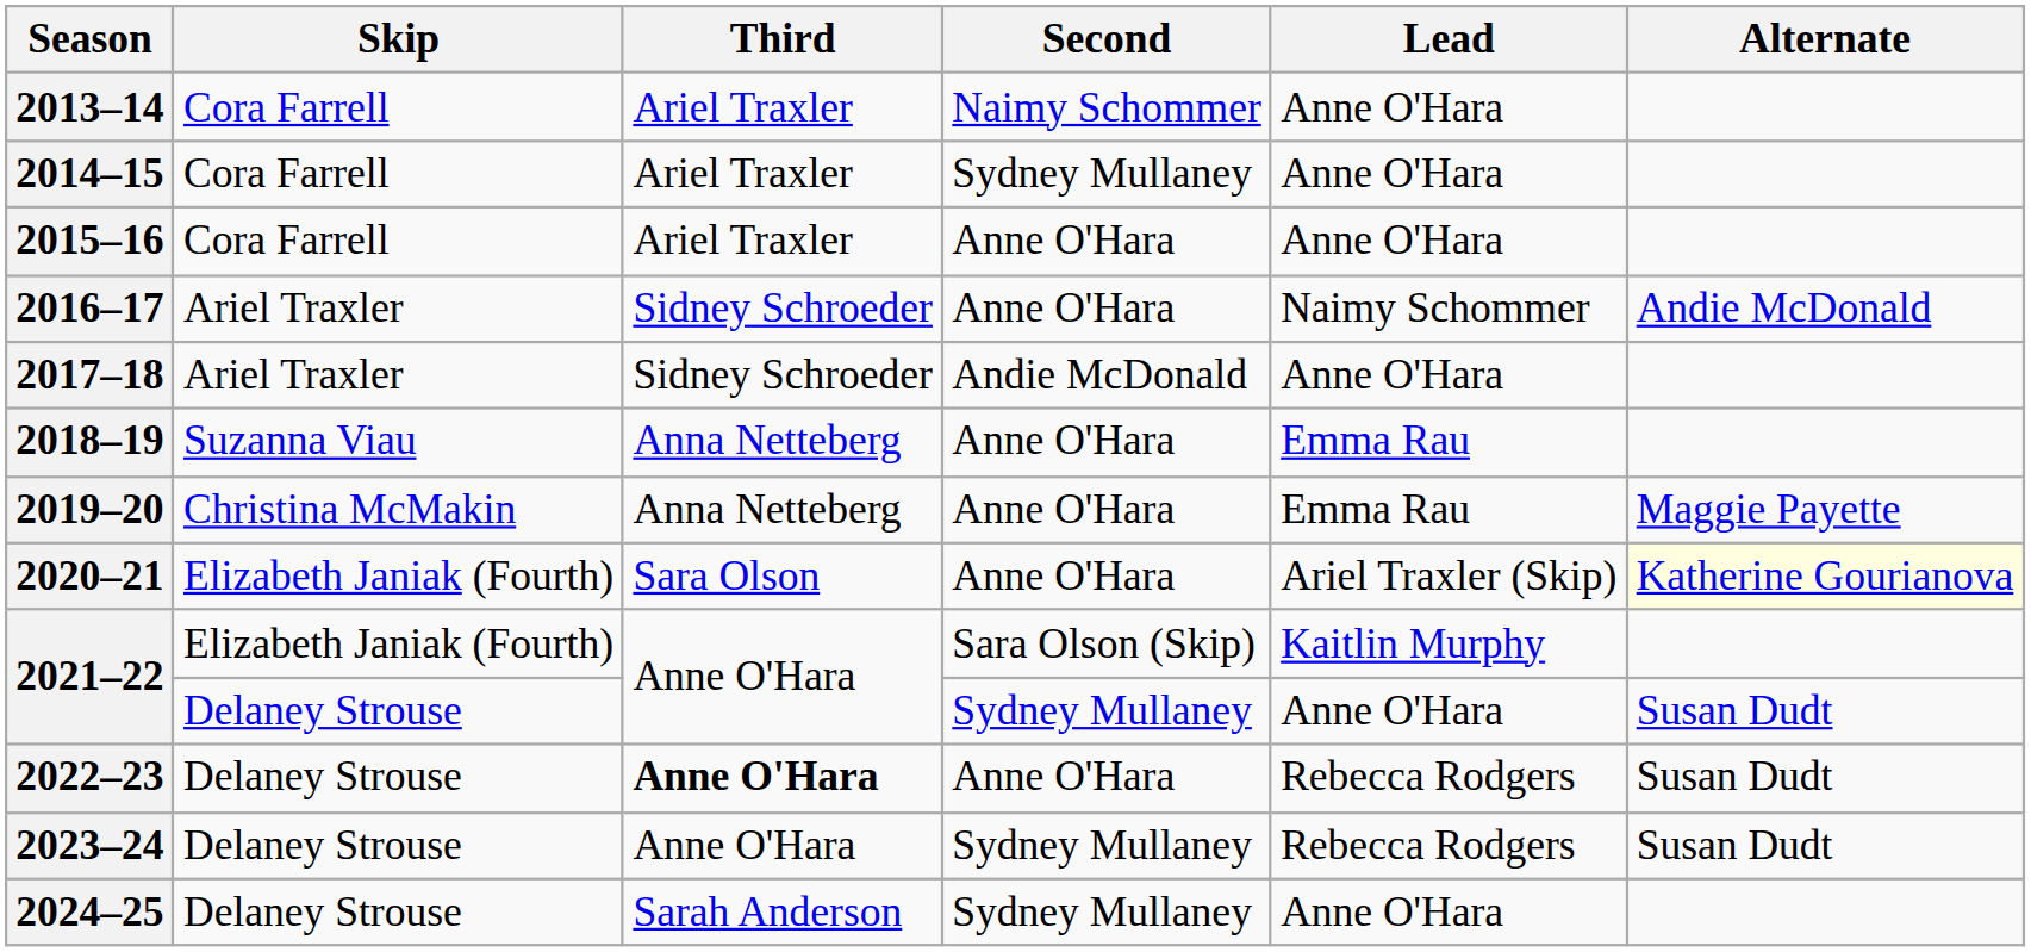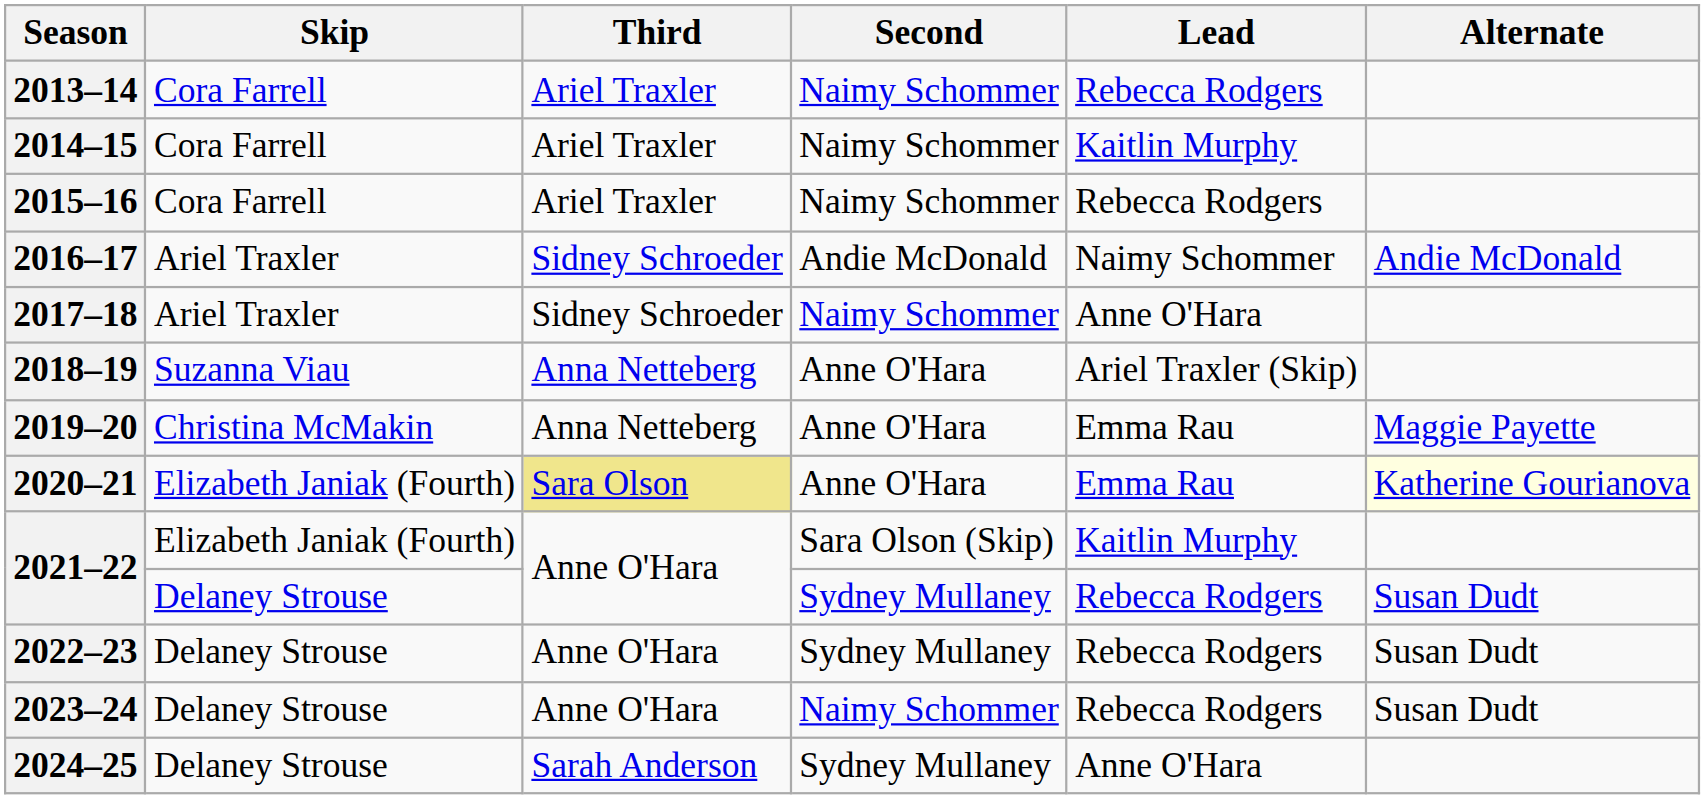 <table class="wikitable">
 <tr>
 <th scope="col">Season</th>
 <th scope="col">Skip</th>
 <th scope="col">Third</th>
 <th scope="col">Second</th>
 <th scope="col">Lead</th>
 <th scope="col">Alternate</th>
 </tr>
 <tr>
 <th scope="row">2013–14</th>
 <td><a href='#'>Cora Farrell</a></td>
 <td><a href='#'>Ariel Traxler</a></td>
 <td><a href='#'>Naimy Schommer</a></td>
-<td>Anne O'Hara</td>
+<td><a href='#'>Rebecca Rodgers</a></td>
 <td></td>
 </tr>
 <tr>
 <th scope="row">2014–15</th>
 <td>Cora Farrell</td>
 <td>Ariel Traxler</td>
-<td>Sydney Mullaney</td>
-<td>Anne O'Hara</td>
+<td>Naimy Schommer</td>
+<td><a href='#'>Kaitlin Murphy</a></td>
 <td></td>
 </tr>
 <tr>
 <th scope="row">2015–16</th>
 <td>Cora Farrell</td>
 <td>Ariel Traxler</td>
-<td>Anne O'Hara</td>
-<td>Anne O'Hara</td>
+<td>Naimy Schommer</td>
+<td>Rebecca Rodgers</td>
 <td></td>
 </tr>
 <tr>
 <th scope="row">2016–17</th>
 <td>Ariel Traxler</td>
 <td><a href='#'>Sidney Schroeder</a></td>
-<td>Anne O'Hara</td>
+<td>Andie McDonald</td>
 <td>Naimy Schommer</td>
 <td><a href='#'>Andie McDonald</a></td>
 </tr>
 <tr>
 <th scope="row">2017–18</th>
 <td>Ariel Traxler</td>
 <td>Sidney Schroeder</td>
-<td>Andie McDonald</td>
+<td><a href='#'>Naimy Schommer</a></td>
 <td>Anne O'Hara</td>
 <td></td>
 </tr>
 <tr>
 <th scope="row">2018–19</th>
 <td><a href='#'>Suzanna Viau</a></td>
 <td><a href='#'>Anna Netteberg</a></td>
 <td>Anne O'Hara</td>
-<td><a href='#'>Emma Rau</a></td>
+<td>Ariel Traxler (Skip)</td>
 <td></td>
 </tr>
 <tr>
 <th scope="row">2019–20</th>
 <td><a href='#'>Christina McMakin</a></td>
 <td>Anna Netteberg</td>
 <td>Anne O'Hara</td>
 <td>Emma Rau</td>
 <td><a href='#'>Maggie Payette</a></td>
 </tr>
 <tr>
 <th scope="row">2020–21</th>
 <td><a href='#'>Elizabeth Janiak</a> (Fourth)</td>
-<td><a href='#'>Sara Olson</a></td>
+<td style="background: khaki;"><a href='#'>Sara Olson</a></td>
 <td>Anne O'Hara</td>
-<td>Ariel Traxler (Skip)</td>
+<td><a href='#'>Emma Rau</a></td>
 <td style="background: lightyellow;"><a href='#'>Katherine Gourianova</a></td>
 </tr>
 <tr>
 <th scope="row" rowspan=2>2021–22</th>
 <td>Elizabeth Janiak (Fourth)</td>
 <td rowspan=2>Anne O'Hara</td>
 <td>Sara Olson (Skip)</td>
 <td><a href='#'>Kaitlin Murphy</a></td>
 <td></td>
 </tr>
 <tr>
 <td><a href='#'>Delaney Strouse</a></td>
 <td><a href='#'>Sydney Mullaney</a></td>
-<td>Anne O'Hara</td>
+<td><a href='#'>Rebecca Rodgers</a></td>
 <td><a href='#'>Susan Dudt</a></td>
 </tr>
 <tr>
 <th scope="row">2022–23</th>
 <td>Delaney Strouse</td>
-<td><strong>Anne O'Hara</strong></td>
 <td>Anne O'Hara</td>
+<td>Sydney Mullaney</td>
 <td>Rebecca Rodgers</td>
 <td>Susan Dudt</td>
 </tr>
 <tr>
 <th scope="row">2023–24</th>
 <td>Delaney Strouse</td>
 <td>Anne O'Hara</td>
-<td>Sydney Mullaney</td>
+<td><a href='#'>Naimy Schommer</a></td>
 <td>Rebecca Rodgers</td>
 <td>Susan Dudt</td>
 </tr>
 <tr>
 <th scope="row">2024–25</th>
 <td>Delaney Strouse</td>
 <td><a href='#'>Sarah Anderson</a></td>
 <td>Sydney Mullaney</td>
 <td>Anne O'Hara</td>
 </tr>
 </table>
